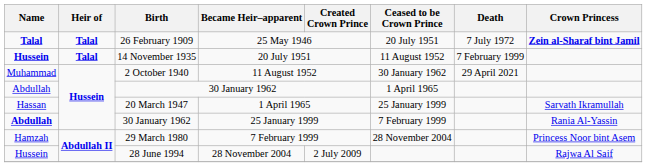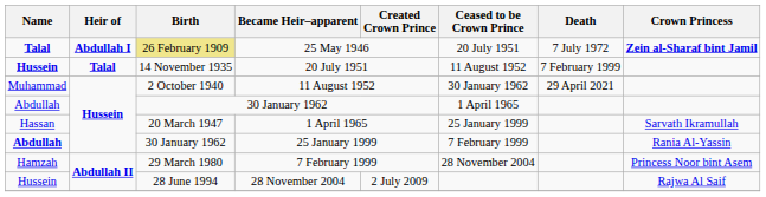 <table class="wikitable" style="text-align:center">
 <tr>
 <th>Name</th>
 <th>Heir of</th>
 <th>Birth</th>
 <th>Became Heir–apparent</th>
 <th>Created<br>Crown Prince</th>
 <th>Ceased to be<br>Crown Prince</th>
 <th>Death</th>
 <th>Crown Princess</th>
 </tr>
 <tr>
 <td><strong><a href='#'>Talal</a></strong></td>
-<td><strong><a href='#'>Talal</a></strong></td>
-<td>26 February 1909</td>
+<td><strong><a href='#'>Abdullah I</a></strong></td>
+<td style="background: khaki;">26 February 1909</td>
 <td colspan=2>25 May 1946</td>
 <td>20 July 1951</td>
 <td>7 July 1972</td>
 <td><strong><a href='#'>Zein al-Sharaf bint Jamil</a></strong></td>
 </tr>
 <tr>
 <td><strong><a href='#'>Hussein</a></strong></td>
 <td><strong><a href='#'>Talal</a></strong></td>
 <td>14 November 1935</td>
 <td colspan=2>20 July 1951</td>
 <td>11 August 1952</td>
 <td>7 February 1999</td>
 <td></td>
 </tr>
 <tr>
 <td><a href='#'>Muhammad</a></td>
 <td rowspan=4><strong><a href='#'>Hussein</a></strong></td>
 <td>2 October 1940</td>
 <td colspan=2>11 August 1952</td>
 <td>30 January 1962</td>
 <td>29 April 2021</td>
 <td></td>
 </tr>
 <tr>
 <td><a href='#'>Abdullah</a></td>
 <td colspan=3>30 January 1962</td>
 <td>1 April 1965</td>
 <td></td>
 <td></td>
 </tr>
 <tr>
 <td><a href='#'>Hassan</a></td>
 <td>20 March 1947</td>
 <td colspan=2>1 April 1965</td>
 <td>25 January 1999</td>
 <td></td>
 <td><a href='#'>Sarvath Ikramullah</a></td>
 </tr>
 <tr>
 <td><strong><a href='#'>Abdullah</a></strong></td>
 <td>30 January 1962</td>
 <td colspan=2>25 January 1999</td>
 <td>7 February 1999</td>
 <td></td>
 <td><a href='#'>Rania Al-Yassin</a></td>
 </tr>
 <tr>
 <td><a href='#'>Hamzah</a></td>
 <td rowspan=2><strong><a href='#'>Abdullah II</a></strong></td>
 <td>29 March 1980</td>
 <td colspan=2>7 February 1999</td>
 <td>28 November 2004</td>
 <td></td>
 <td><a href='#'>Princess Noor bint Asem</a></td>
 </tr>
 <tr>
 <td><a href='#'>Hussein</a></td>
 <td>28 June 1994</td>
 <td>28 November 2004</td>
 <td>2 July 2009</td>
 <td></td>
 <td></td>
 <td><a href='#'>Rajwa Al Saif</a></td>
 </tr>
 <tr>
 </tr>
 </table>
